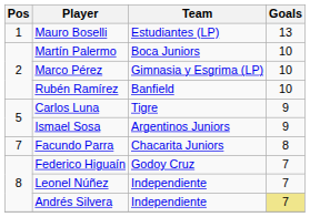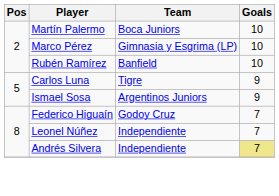 <table class="wikitable">
 <tr>
 <th width=28>Pos</th>
 <th>Player</th>
 <th>Team</th>
 <th>Goals</th>
-</tr>
-<tr>
-<td align="center">1</td>
-<td> <a href='#'>Mauro Boselli</a></td>
-<td><a href='#'>Estudiantes (LP)</a></td>
-<td align="center">13</td>
 </tr>
 <tr>
 <td rowspan="3" align="center">2</td>
 <td> <a href='#'>Martín Palermo</a></td>
 <td><a href='#'>Boca Juniors</a></td>
 <td align="center">10</td>
 </tr>
 <tr>
 <td> <a href='#'>Marco Pérez</a></td>
 <td><a href='#'>Gimnasia y Esgrima (LP)</a></td>
 <td align="center">10</td>
 </tr>
 <tr>
 <td> <a href='#'>Rubén Ramírez</a></td>
 <td><a href='#'>Banfield</a></td>
 <td align="center">10</td>
 </tr>
 <tr>
 <td rowspan="2" align="center">5</td>
 <td> <a href='#'>Carlos Luna</a></td>
 <td><a href='#'>Tigre</a></td>
 <td align="center">9</td>
 </tr>
 <tr>
 <td> <a href='#'>Ismael Sosa</a></td>
 <td><a href='#'>Argentinos Juniors</a></td>
 <td align="center">9</td>
 </tr>
 <tr>
-<td align="center">7</td>
-<td> <a href='#'>Facundo Parra</a></td>
-<td><a href='#'>Chacarita Juniors</a></td>
-<td align="center">8</td>
-</tr>
-<tr>
 <td rowspan="3" align="center">8</td>
 <td> <a href='#'>Federico Higuaín</a></td>
 <td><a href='#'>Godoy Cruz</a></td>
 <td align="center">7</td>
 </tr>
 <tr>
 <td> <a href='#'>Leonel Núñez</a></td>
 <td><a href='#'>Independiente</a></td>
 <td align="center">7</td>
 </tr>
 <tr>
 <td> <a href='#'>Andrés Silvera</a></td>
 <td><a href='#'>Independiente</a></td>
 <td align="center" style="background: khaki;">7</td>
 </tr>
 <tr>
 </tr>
 </table>
